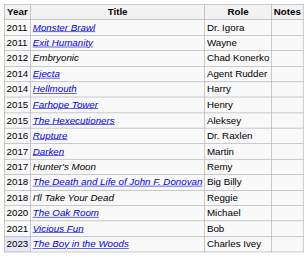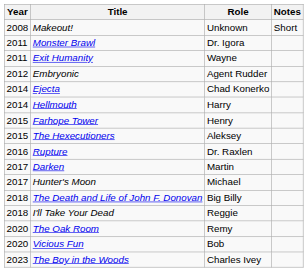 <table class="wikitable sortable">
 <tr>
 <th>Year</th>
 <th>Title</th>
 <th>Role</th>
 <th>Notes</th>
+</tr>
+<tr>
+<td>2008</td>
+<td><em>Makeout!</em></td>
+<td>Unknown</td>
+<td>Short</td>
 </tr>
 <tr>
 <td>2011</td>
 <td><em><a href='#'>Monster Brawl</a></em></td>
 <td>Dr. Igora</td>
 <td></td>
 </tr>
 <tr>
 <td>2011</td>
 <td><em><a href='#'>Exit Humanity</a></em></td>
 <td>Wayne</td>
 <td></td>
 </tr>
 <tr>
 <td>2012</td>
 <td><em>Embryonic</em></td>
-<td>Chad Konerko</td>
+<td>Agent Rudder</td>
 <td></td>
 </tr>
 <tr>
 <td>2014</td>
 <td><em><a href='#'>Ejecta</a></em></td>
-<td>Agent Rudder</td>
+<td>Chad Konerko</td>
 <td></td>
 </tr>
 <tr>
 <td>2014</td>
 <td><em><a href='#'>Hellmouth</a></em></td>
 <td>Harry</td>
 <td></td>
 </tr>
 <tr>
 <td>2015</td>
 <td><em><a href='#'>Farhope Tower</a></em></td>
 <td>Henry</td>
 <td></td>
 </tr>
 <tr>
 <td>2015</td>
 <td><em><a href='#'>The Hexecutioners</a></em></td>
 <td>Aleksey</td>
 <td></td>
 </tr>
 <tr>
 <td>2016</td>
 <td><em><a href='#'>Rupture</a></em></td>
 <td>Dr. Raxlen</td>
 <td></td>
 </tr>
 <tr>
 <td>2017</td>
 <td><em><a href='#'>Darken</a></em></td>
 <td>Martin</td>
 <td></td>
 </tr>
 <tr>
 <td>2017</td>
 <td><em>Hunter's Moon</em></td>
-<td>Remy</td>
+<td>Michael</td>
 <td></td>
 </tr>
 <tr>
 <td>2018</td>
 <td><em><a href='#'>The Death and Life of John F. Donovan</a></em></td>
 <td>Big Billy</td>
 <td></td>
 </tr>
 <tr>
 <td>2018</td>
 <td><em>I'll Take Your Dead</em></td>
 <td>Reggie</td>
 <td></td>
 </tr>
 <tr>
 <td>2020</td>
 <td><em><a href='#'>The Oak Room</a></em></td>
-<td>Michael</td>
+<td>Remy</td>
 <td></td>
 </tr>
 <tr>
-<td>2021</td>
+<td>2020</td>
 <td><em><a href='#'>Vicious Fun</a></em></td>
 <td>Bob</td>
 <td></td>
 </tr>
 <tr>
-<td style="background: lavender;">2023</td>
+<td>2023</td>
 <td><em><a href='#'>The Boy in the Woods</a></em></td>
 <td>Charles Ivey</td>
 <td></td>
 </tr>
 </table>
